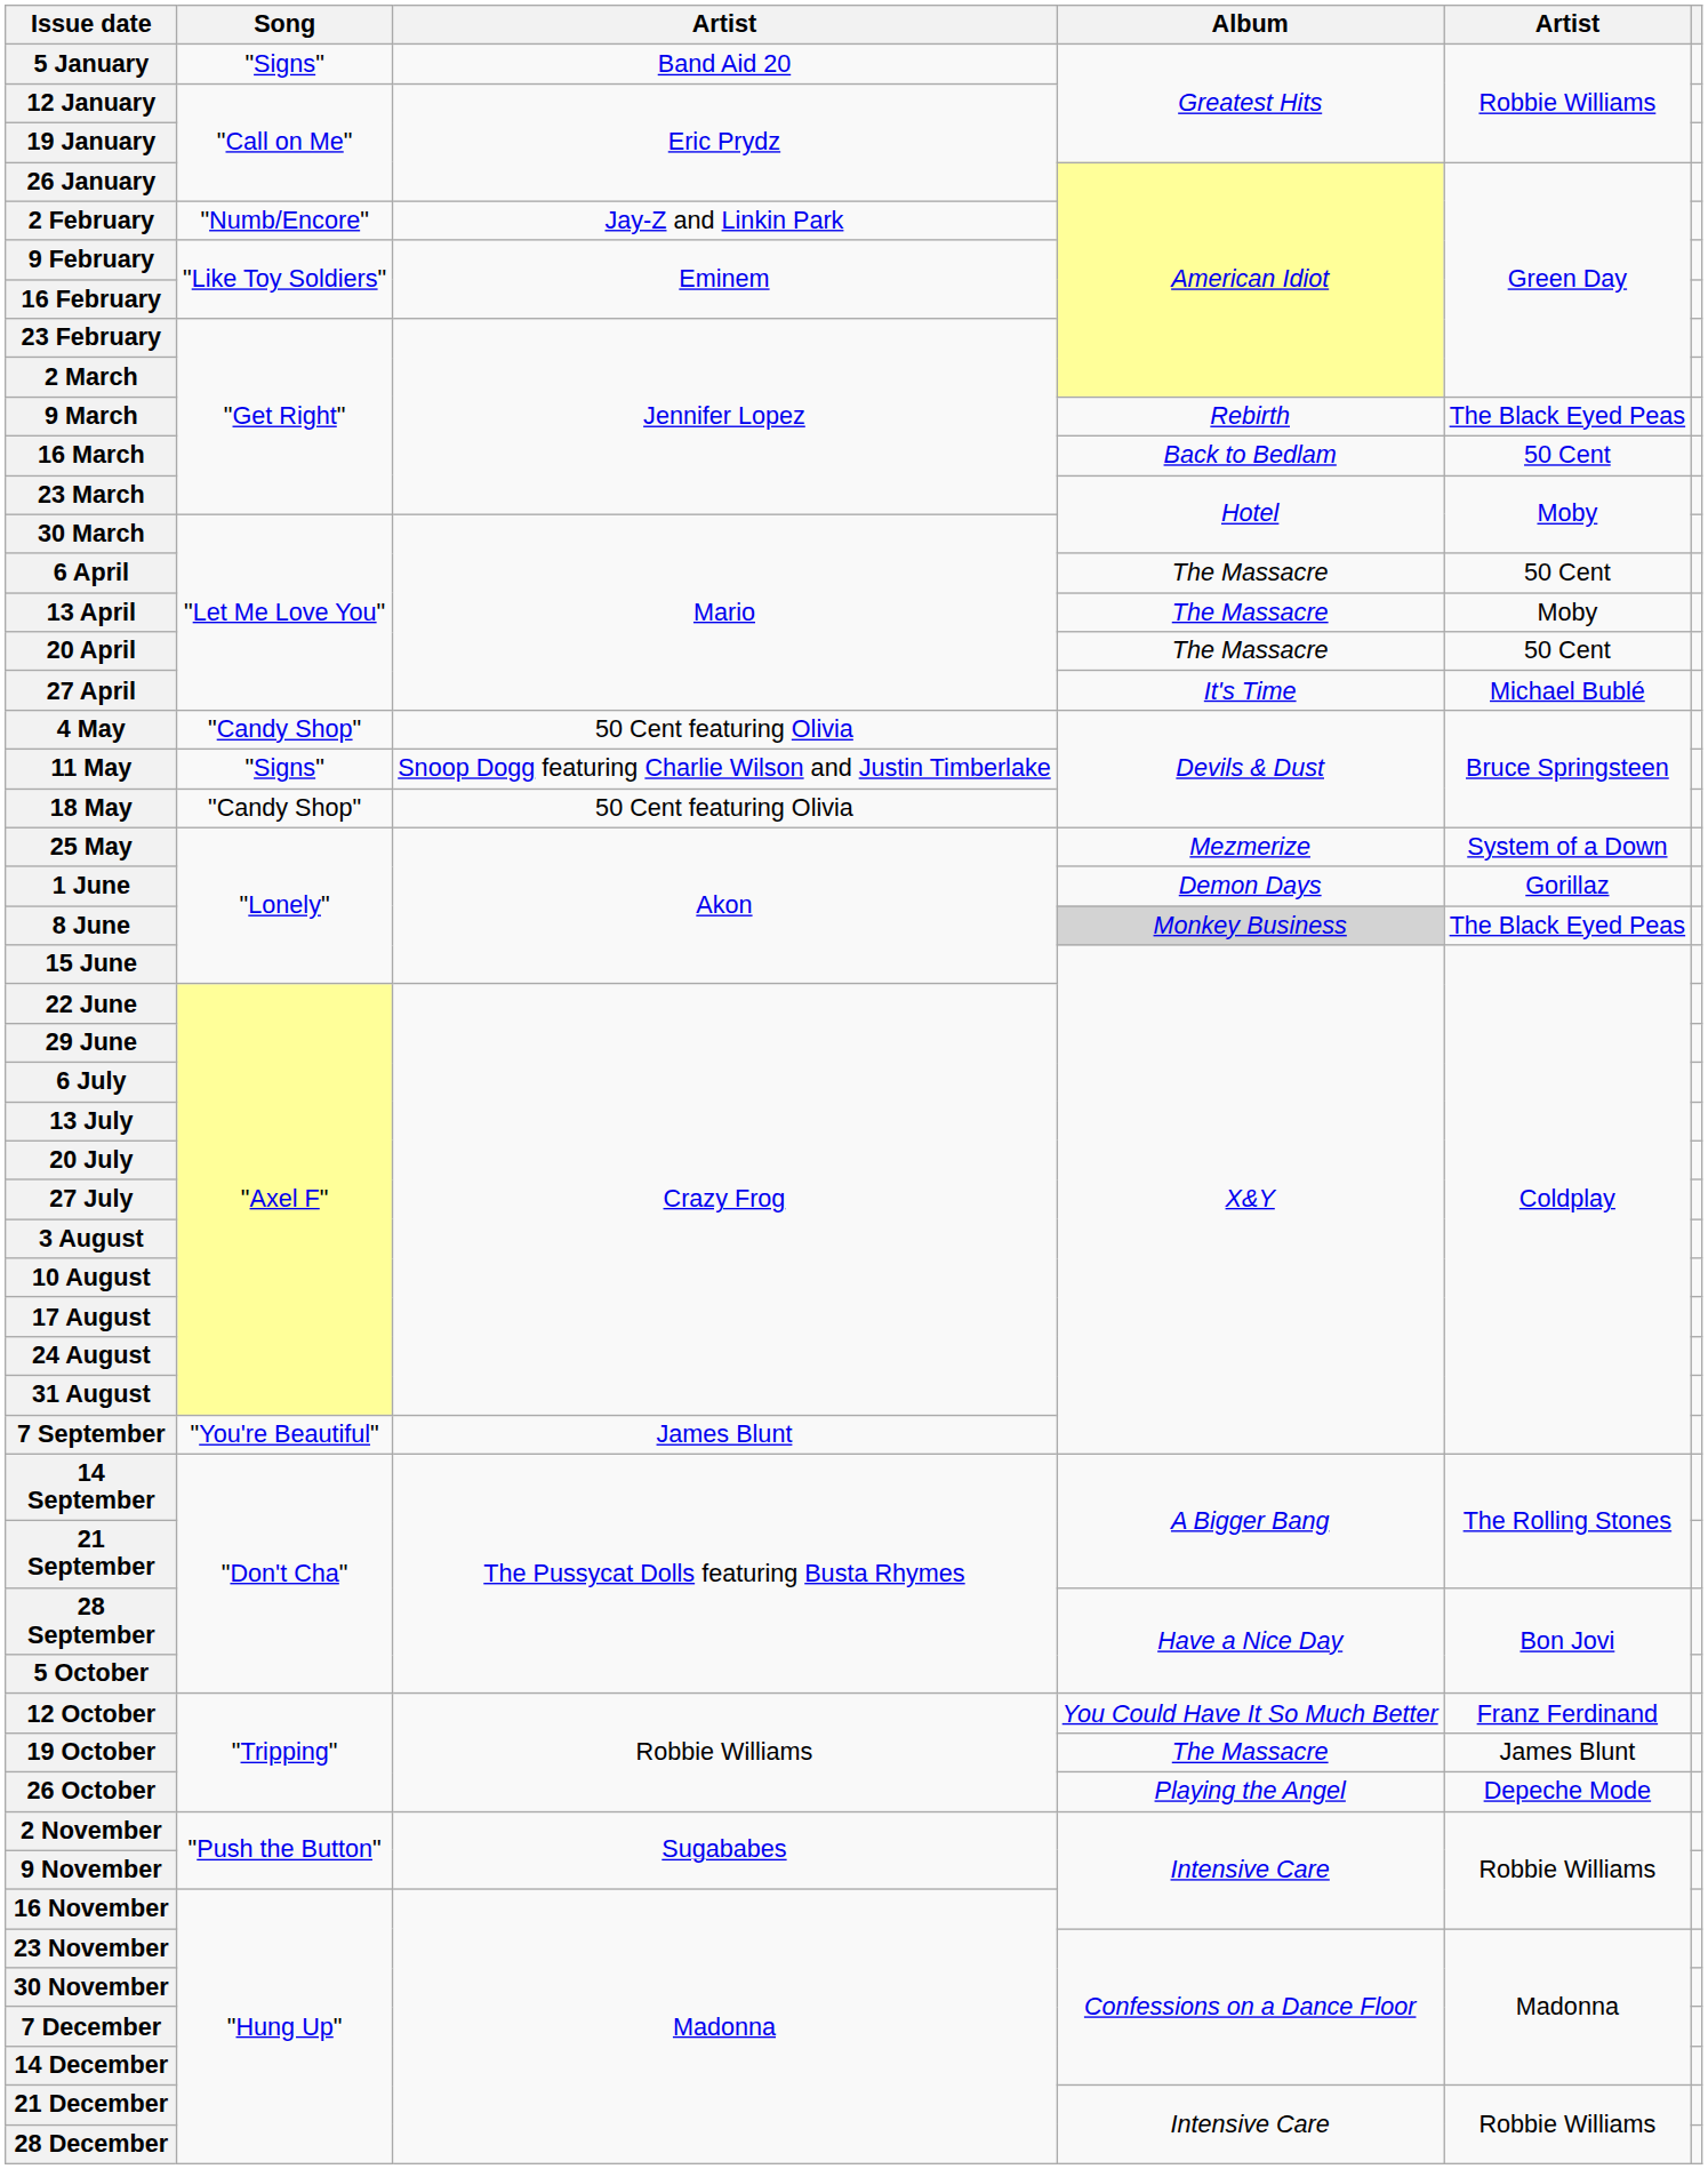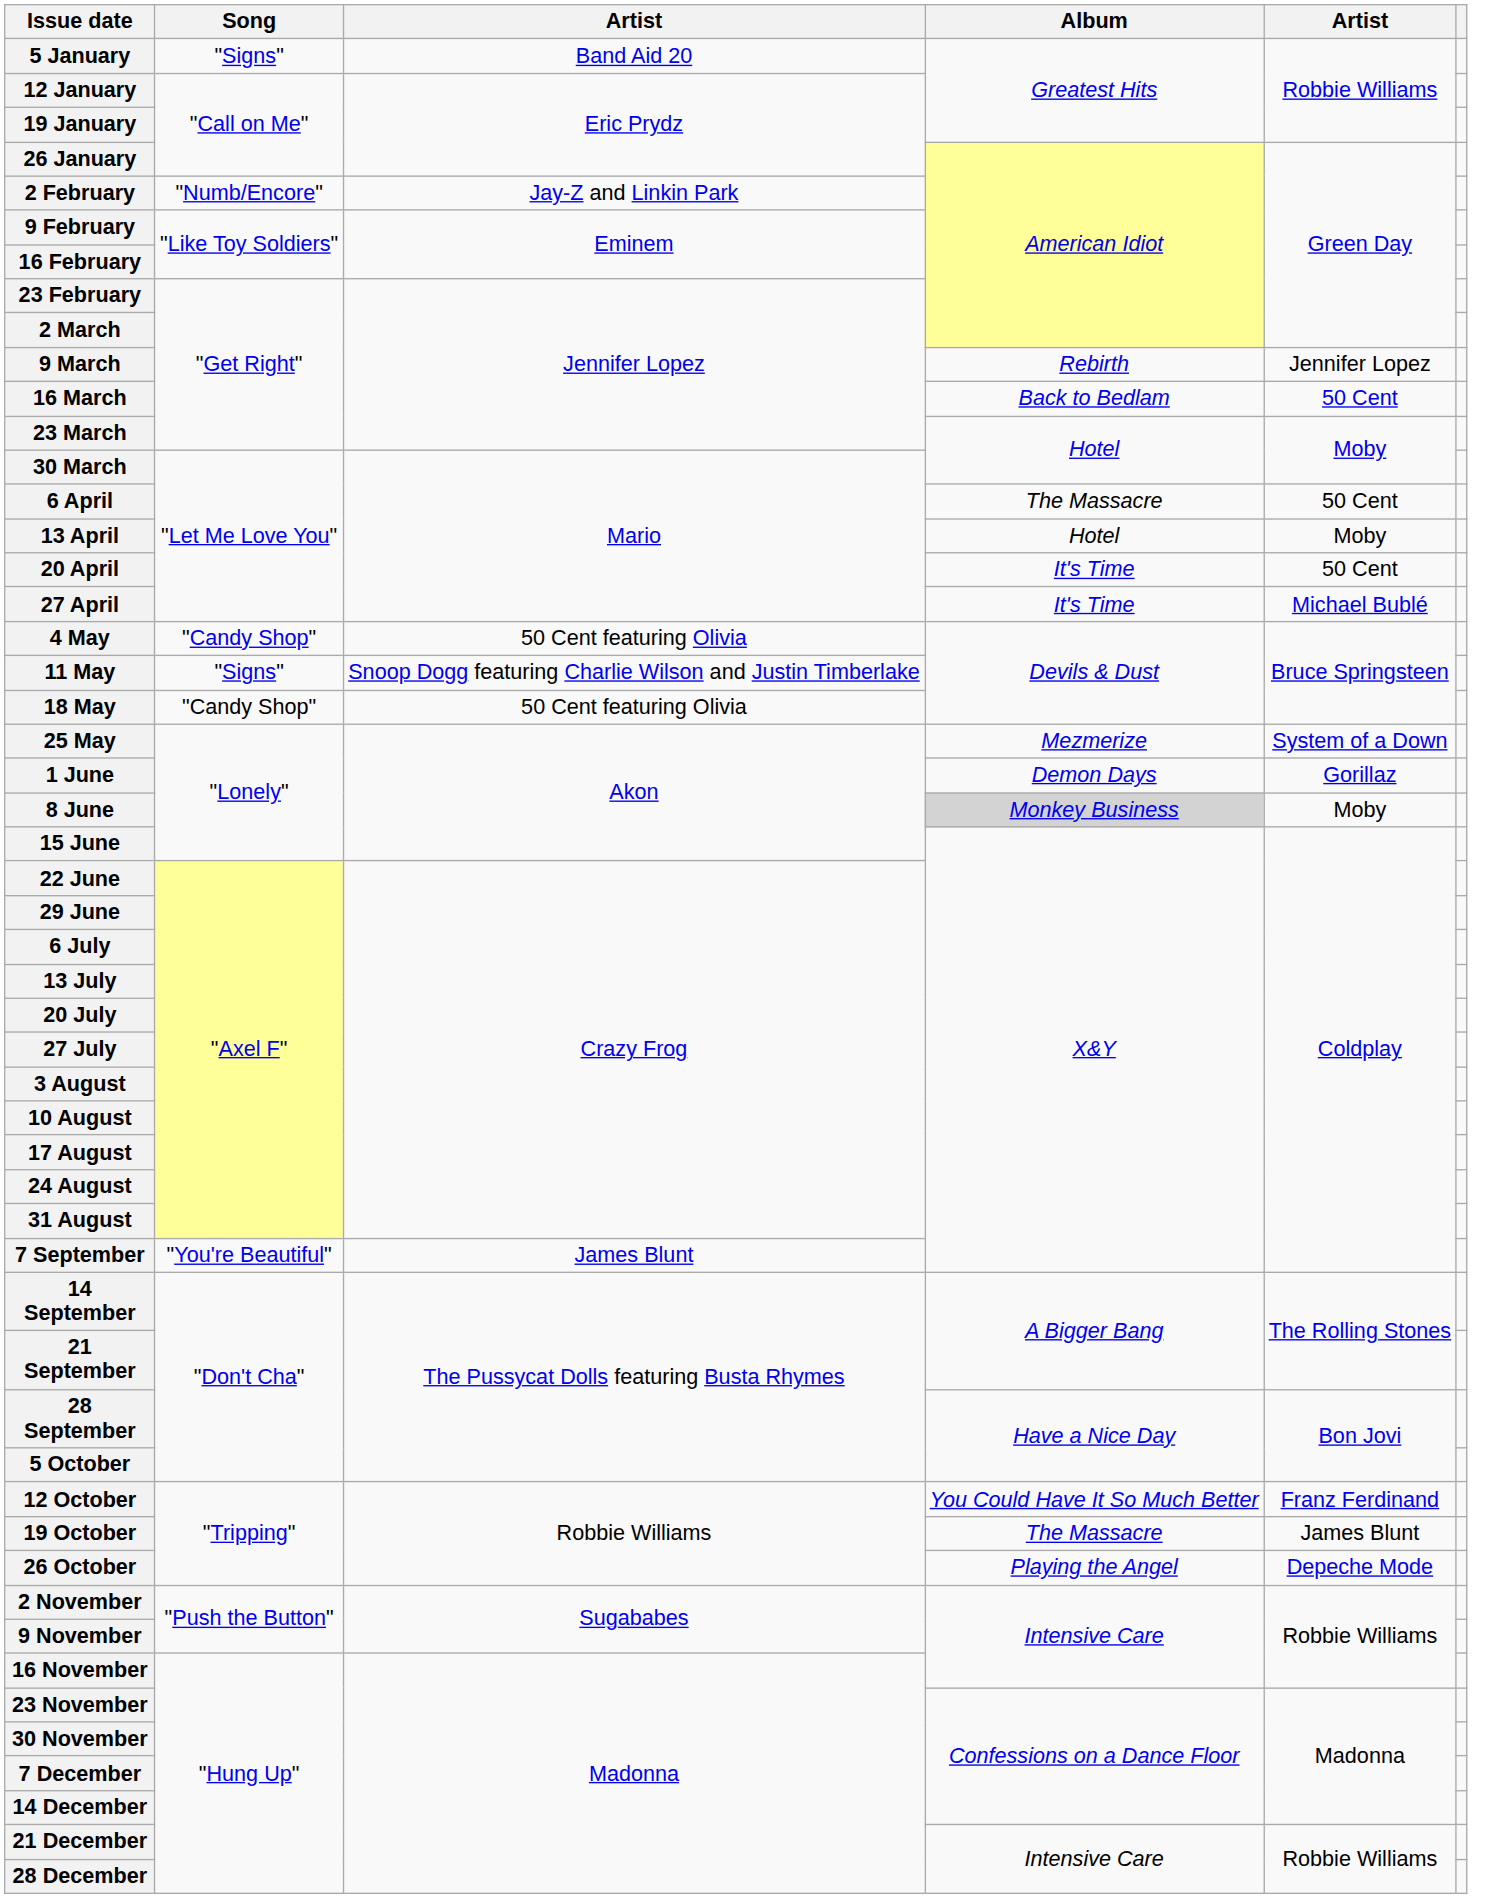 <table class="wikitable plainrowheaders" style="text-align:center">
 <tr>
 <th scope="col" style="width:6.5em;">Issue date</th>
 <th scope="col">Song</th>
 <th scope="col">Artist</th>
 <th scope="col">Album</th>
 <th scope="col">Artist</th>
 <th scope="col"></th>
 </tr>
 <tr>
 <th scope="row">5 January</th>
 <td>"<a href='#'>Signs</a>"</td>
 <td><a href='#'>Band Aid 20</a></td>
 <td rowspan="3"><em><a href='#'>Greatest Hits</a></em></td>
 <td rowspan="3"><a href='#'>Robbie Williams</a></td>
 <td></td>
 </tr>
 <tr>
 <th scope="row">12 January</th>
 <td rowspan="3">"<a href='#'>Call on Me</a>"</td>
 <td rowspan="3"><a href='#'>Eric Prydz</a></td>
 <td></td>
 </tr>
 <tr>
 <th scope="row">19 January</th>
 <td></td>
 </tr>
 <tr>
 <th scope="row">26 January</th>
 <td bgcolor=#FFFF99 rowspan="6"><em><a href='#'>American Idiot</a></em> </td>
 <td rowspan="6"><a href='#'>Green Day</a></td>
 <td></td>
 </tr>
 <tr>
 <th scope="row">2 February</th>
 <td>"<a href='#'>Numb/Encore</a>"</td>
 <td><a href='#'>Jay-Z</a> and <a href='#'>Linkin Park</a></td>
 <td></td>
 </tr>
 <tr>
 <th scope="row">9 February</th>
 <td rowspan="2">"<a href='#'>Like Toy Soldiers</a>"</td>
 <td rowspan="2"><a href='#'>Eminem</a></td>
 <td></td>
 </tr>
 <tr>
 <th scope="row">16 February</th>
 <td></td>
 </tr>
 <tr>
 <th scope="row">23 February</th>
 <td rowspan="5">"<a href='#'>Get Right</a>"</td>
 <td rowspan="5"><a href='#'>Jennifer Lopez</a></td>
 <td></td>
 </tr>
 <tr>
 <th scope="row">2 March</th>
 <td></td>
 </tr>
 <tr>
 <th scope="row">9 March</th>
 <td><em><a href='#'>Rebirth</a></em></td>
-<td><a href='#'>The Black Eyed Peas</a></td>
+<td>Jennifer Lopez</td>
 <td></td>
 </tr>
 <tr>
 <th scope="row">16 March</th>
 <td><em><a href='#'>Back to Bedlam</a></em></td>
 <td><a href='#'>50 Cent</a></td>
 <td></td>
 </tr>
 <tr>
 <th scope="row">23 March</th>
 <td rowspan="2"><em><a href='#'>Hotel</a></em></td>
 <td rowspan="2"><a href='#'>Moby</a></td>
 <td></td>
 </tr>
 <tr>
 <th scope="row">30 March</th>
 <td rowspan="5">"<a href='#'>Let Me Love You</a>"</td>
 <td rowspan="5"><a href='#'>Mario</a></td>
 <td></td>
 </tr>
 <tr>
 <th scope="row">6 April</th>
 <td><em>The Massacre</em></td>
 <td>50 Cent</td>
 <td></td>
 </tr>
 <tr>
 <th scope="row">13 April</th>
-<td><em><a href='#'>The Massacre</a></em></td>
+<td><em>Hotel</em></td>
 <td>Moby</td>
 <td></td>
 </tr>
 <tr>
 <th scope="row">20 April</th>
-<td><em>The Massacre</em></td>
+<td><em><a href='#'>It's Time</a></em></td>
 <td>50 Cent</td>
 <td></td>
 </tr>
 <tr>
 <th scope="row">27 April</th>
 <td><em><a href='#'>It's Time</a></em></td>
 <td><a href='#'>Michael Bublé</a></td>
 <td></td>
 </tr>
 <tr>
 <th scope="row">4 May</th>
 <td>"<a href='#'>Candy Shop</a>"</td>
 <td>50 Cent featuring <a href='#'>Olivia</a></td>
 <td rowspan="3"><em><a href='#'>Devils & Dust</a></em></td>
 <td rowspan="3"><a href='#'>Bruce Springsteen</a></td>
 <td></td>
 </tr>
 <tr>
 <th scope="row">11 May</th>
 <td>"<a href='#'>Signs</a>"</td>
 <td><a href='#'>Snoop Dogg</a> featuring <a href='#'>Charlie Wilson</a> and <a href='#'>Justin Timberlake</a></td>
 <td></td>
 </tr>
 <tr>
 <th scope="row">18 May</th>
 <td>"Candy Shop"</td>
 <td>50 Cent featuring Olivia</td>
 <td></td>
 </tr>
 <tr>
 <th scope="row">25 May</th>
 <td rowspan="4">"<a href='#'>Lonely</a>"</td>
 <td rowspan="4"><a href='#'>Akon</a></td>
 <td><em><a href='#'>Mezmerize</a></em></td>
 <td><a href='#'>System of a Down</a></td>
 <td></td>
 </tr>
 <tr>
 <th scope="row">1 June</th>
 <td><em><a href='#'>Demon Days</a></em></td>
 <td><a href='#'>Gorillaz</a></td>
 <td></td>
 </tr>
 <tr>
 <th scope="row">8 June</th>
 <td style="background: lightgrey;"><em><a href='#'>Monkey Business</a></em></td>
-<td><a href='#'>The Black Eyed Peas</a></td>
+<td>Moby</td>
 <td></td>
 </tr>
 <tr>
 <th scope="row">15 June</th>
 <td rowspan="13"><em><a href='#'>X&Y</a></em></td>
 <td rowspan="13"><a href='#'>Coldplay</a></td>
 <td></td>
 </tr>
 <tr>
 <th scope="row">22 June</th>
 <td bgcolor=#FFFF99 rowspan="11">"<a href='#'>Axel F</a>" </td>
 <td rowspan="11"><a href='#'>Crazy Frog</a></td>
 <td></td>
 </tr>
 <tr>
 <th scope="row">29 June</th>
 <td></td>
 </tr>
 <tr>
 <th scope="row">6 July</th>
 <td></td>
 </tr>
 <tr>
 <th scope="row">13 July</th>
 <td></td>
 </tr>
 <tr>
 <th scope="row">20 July</th>
 <td></td>
 </tr>
 <tr>
 <th scope="row">27 July</th>
 <td></td>
 </tr>
 <tr>
 <th scope="row">3 August</th>
 <td></td>
 </tr>
 <tr>
 <th scope="row">10 August</th>
 <td></td>
 </tr>
 <tr>
 <th scope="row">17 August</th>
 <td></td>
 </tr>
 <tr>
 <th scope="row">24 August</th>
 <td></td>
 </tr>
 <tr>
 <th scope="row">31 August</th>
 <td></td>
 </tr>
 <tr>
 <th scope="row">7 September</th>
 <td>"<a href='#'>You're Beautiful</a>"</td>
 <td><a href='#'>James Blunt</a></td>
 <td></td>
 </tr>
 <tr>
 <th scope="row">14 September</th>
 <td rowspan="4">"<a href='#'>Don't Cha</a>"</td>
 <td rowspan="4"><a href='#'>The Pussycat Dolls</a> featuring <a href='#'>Busta Rhymes</a></td>
 <td rowspan="2"><em><a href='#'>A Bigger Bang</a></em></td>
 <td rowspan="2"><a href='#'>The Rolling Stones</a></td>
 <td></td>
 </tr>
 <tr>
 <th scope="row">21 September</th>
 <td></td>
 </tr>
 <tr>
 <th scope="row">28 September</th>
 <td rowspan="2"><em><a href='#'>Have a Nice Day</a></em></td>
 <td rowspan="2"><a href='#'>Bon Jovi</a></td>
 <td></td>
 </tr>
 <tr>
 <th scope="row">5 October</th>
 <td></td>
 </tr>
 <tr>
 <th scope="row">12 October</th>
 <td rowspan="3">"<a href='#'>Tripping</a>"</td>
 <td rowspan="3">Robbie Williams</td>
 <td><em><a href='#'>You Could Have It So Much Better</a></em></td>
 <td><a href='#'>Franz Ferdinand</a></td>
 <td></td>
 </tr>
 <tr>
 <th scope="row">19 October</th>
 <td><em><a href='#'>The Massacre</a></em></td>
 <td>James Blunt</td>
 <td></td>
 </tr>
 <tr>
 <th scope="row">26 October</th>
 <td><em><a href='#'>Playing the Angel</a></em></td>
 <td><a href='#'>Depeche Mode</a></td>
 <td></td>
 </tr>
 <tr>
 <th scope="row">2 November</th>
 <td rowspan="2">"<a href='#'>Push the Button</a>"</td>
 <td rowspan="2"><a href='#'>Sugababes</a></td>
 <td rowspan="3"><em><a href='#'>Intensive Care</a></em></td>
 <td rowspan="3">Robbie Williams</td>
 <td></td>
 </tr>
 <tr>
 <th scope="row">9 November</th>
 <td></td>
 </tr>
 <tr>
 <th scope="row">16 November</th>
 <td rowspan="7">"<a href='#'>Hung Up</a>"</td>
 <td rowspan="7"><a href='#'>Madonna</a></td>
 <td></td>
 </tr>
 <tr>
 <th scope="row">23 November</th>
 <td rowspan="4"><em><a href='#'>Confessions on a Dance Floor</a></em></td>
 <td rowspan="4">Madonna</td>
 <td></td>
 </tr>
 <tr>
 <th scope="row">30 November</th>
 <td></td>
 </tr>
 <tr>
 <th scope="row">7 December</th>
 <td></td>
 </tr>
 <tr>
 <th scope="row">14 December</th>
 <td></td>
 </tr>
 <tr>
 <th scope="row">21 December</th>
 <td rowspan="2"><em>Intensive Care</em></td>
 <td rowspan="2">Robbie Williams</td>
 <td></td>
 </tr>
 <tr>
 <th scope="row">28 December</th>
 <td></td>
 </tr>
 </table>
